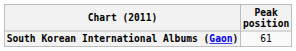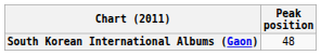 <table class="wikitable sortable plainrowheaders" style="text-align:center">
 <tr>
 <th scope="col">Chart (2011)</th>
 <th scope="col">Peak<br>position</th>
 </tr>
 <tr>
 <th scope="row">South Korean International Albums (<a href='#'>Gaon</a>)</th>
-<td>61</td>
+<td>48</td>
 </tr>
 </table>
